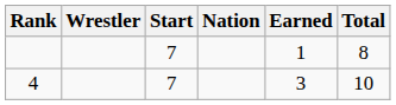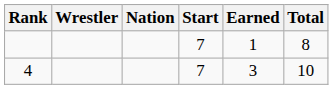 <table class="wikitable sortable" style="text-align:center;">
 <tr>
 <th>Rank</th>
 <th>Wrestler</th>
+<th>Nation</th>
 <th>Start</th>
-<th>Nation</th>
 <th>Earned</th>
 <th>Total</th>
 </tr>
 <tr>
 <td></td>
 <td align=left></td>
+<td align=left></td>
 <td>7</td>
-<td align=left></td>
 <td>1</td>
 <td>8</td>
 </tr>
 <tr>
 <td>4</td>
 <td align=left></td>
+<td align=left></td>
 <td>7</td>
-<td align=left></td>
 <td>3</td>
 <td>10</td>
 </tr>
 </table>
